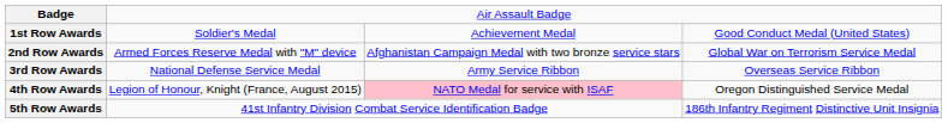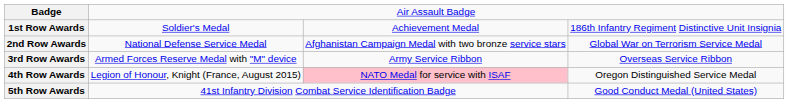 <table class="wikitable" style="margin:1em auto; text-align:center;">
 <tr>
 <th>Badge</th>
 <td colspan="3"><a href='#'>Air Assault Badge</a></td>
 </tr>
 <tr>
 <th>1st Row Awards</th>
 <td><a href='#'>Soldier's Medal</a></td>
 <td><a href='#'>Achievement Medal</a></td>
-<td><a href='#'>Good Conduct Medal (United States)</a></td>
+<td colspan="1"><a href='#'>186th Infantry Regiment</a> <a href='#'>Distinctive Unit Insignia</a></td>
 </tr>
 <tr>
 <th>2nd Row Awards</th>
-<td><a href='#'>Armed Forces Reserve Medal</a> with <a href='#'>"M" device</a></td>
+<td><a href='#'>National Defense Service Medal</a></td>
 <td><a href='#'>Afghanistan Campaign Medal</a> with two bronze <a href='#'>service stars</a></td>
 <td><a href='#'>Global War on Terrorism Service Medal</a></td>
 </tr>
 <tr>
 <th>3rd Row Awards</th>
-<td><a href='#'>National Defense Service Medal</a></td>
+<td><a href='#'>Armed Forces Reserve Medal</a> with <a href='#'>"M" device</a></td>
 <td><a href='#'>Army Service Ribbon</a></td>
 <td><a href='#'>Overseas Service Ribbon</a></td>
 </tr>
 <tr>
 <th>4th Row Awards</th>
 <td><a href='#'>Legion of Honour</a>, Knight (France, August 2015)</td>
 <td style="background: pink;"><a href='#'>NATO Medal</a> for service with <a href='#'>ISAF</a></td>
 <td>Oregon Distinguished Service Medal</td>
 </tr>
 <tr>
 <th>5th Row Awards</th>
 <td colspan="2"><a href='#'>41st Infantry Division</a> <a href='#'>Combat Service Identification Badge</a></td>
-<td colspan="1"><a href='#'>186th Infantry Regiment</a> <a href='#'>Distinctive Unit Insignia</a></td>
+<td><a href='#'>Good Conduct Medal (United States)</a></td>
 </tr>
 </table>
